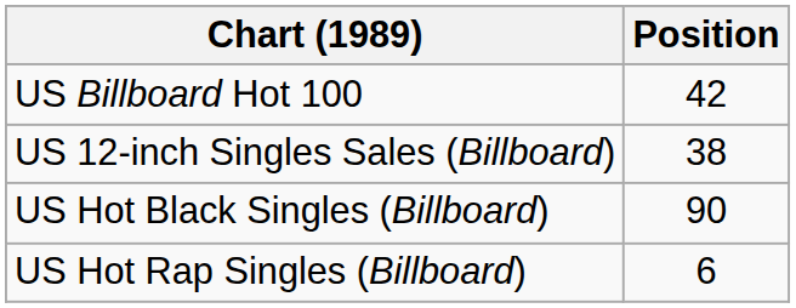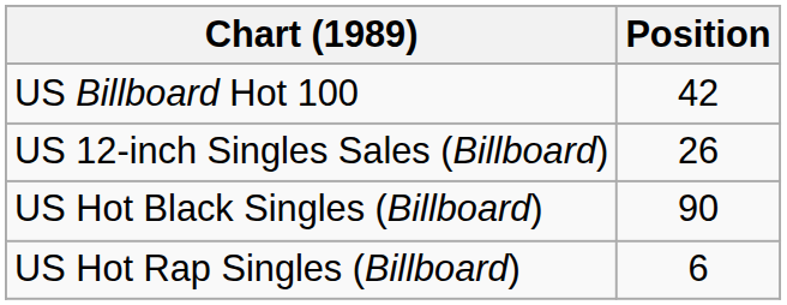 <table class="wikitable sortable">
 <tr>
 <th>Chart (1989)</th>
 <th>Position</th>
 </tr>
 <tr>
 <td>US <em>Billboard</em> Hot 100</td>
 <td align="center">42</td>
 </tr>
 <tr>
 <td>US 12-inch Singles Sales (<em>Billboard</em>)</td>
-<td align="center">38</td>
+<td align="center">26</td>
 </tr>
 <tr>
 <td>US Hot Black Singles (<em>Billboard</em>)</td>
 <td align="center">90</td>
 </tr>
 <tr>
 <td>US Hot Rap Singles (<em>Billboard</em>)</td>
 <td align="center">6</td>
 </tr>
 </table>
